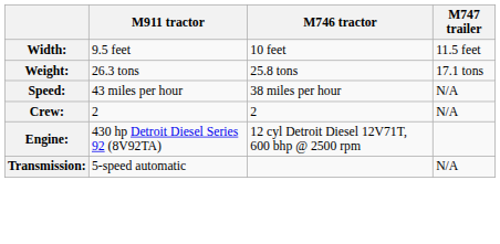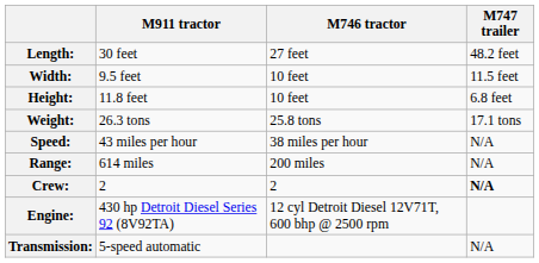 <table class="wikitable">
 <tr>
 <th></th>
 <th>M911 tractor</th>
 <th>M746 tractor</th>
 <th>M747 trailer</th>
 </tr>
 <tr>
+<th>Length:</th>
+<td>30 feet</td>
+<td>27 feet</td>
+<td>48.2 feet</td>
+</tr>
+<tr>
 <th>Width:</th>
 <td>9.5 feet</td>
 <td>10 feet</td>
 <td>11.5 feet</td>
+</tr>
+<tr>
+<th>Height:</th>
+<td>11.8 feet</td>
+<td>10 feet</td>
+<td>6.8 feet</td>
 </tr>
 <tr>
 <th>Weight:</th>
 <td>26.3 tons</td>
 <td>25.8 tons</td>
 <td>17.1 tons</td>
 </tr>
 <tr>
 <th>Speed:</th>
 <td>43 miles per hour</td>
 <td>38 miles per hour</td>
 <td>N/A</td>
 </tr>
 <tr>
+<th>Range:</th>
+<td>614 miles</td>
+<td>200 miles</td>
+<td>N/A</td>
+</tr>
+<tr>
 <th>Crew:</th>
 <td>2</td>
 <td>2</td>
-<td>N/A</td>
+<td><strong>N/A</strong></td>
 </tr>
 <tr>
 <th>Engine:</th>
 <td>430 hp <a href='#'>Detroit Diesel Series 92</a> (8V92TA)</td>
 <td>12 cyl Detroit Diesel 12V71T, 600 bhp @ 2500 rpm</td>
 <td></td>
 </tr>
 <tr>
 <th>Transmission:</th>
 <td>5-speed automatic</td>
 <td></td>
 <td>N/A</td>
 </tr>
 </table>
